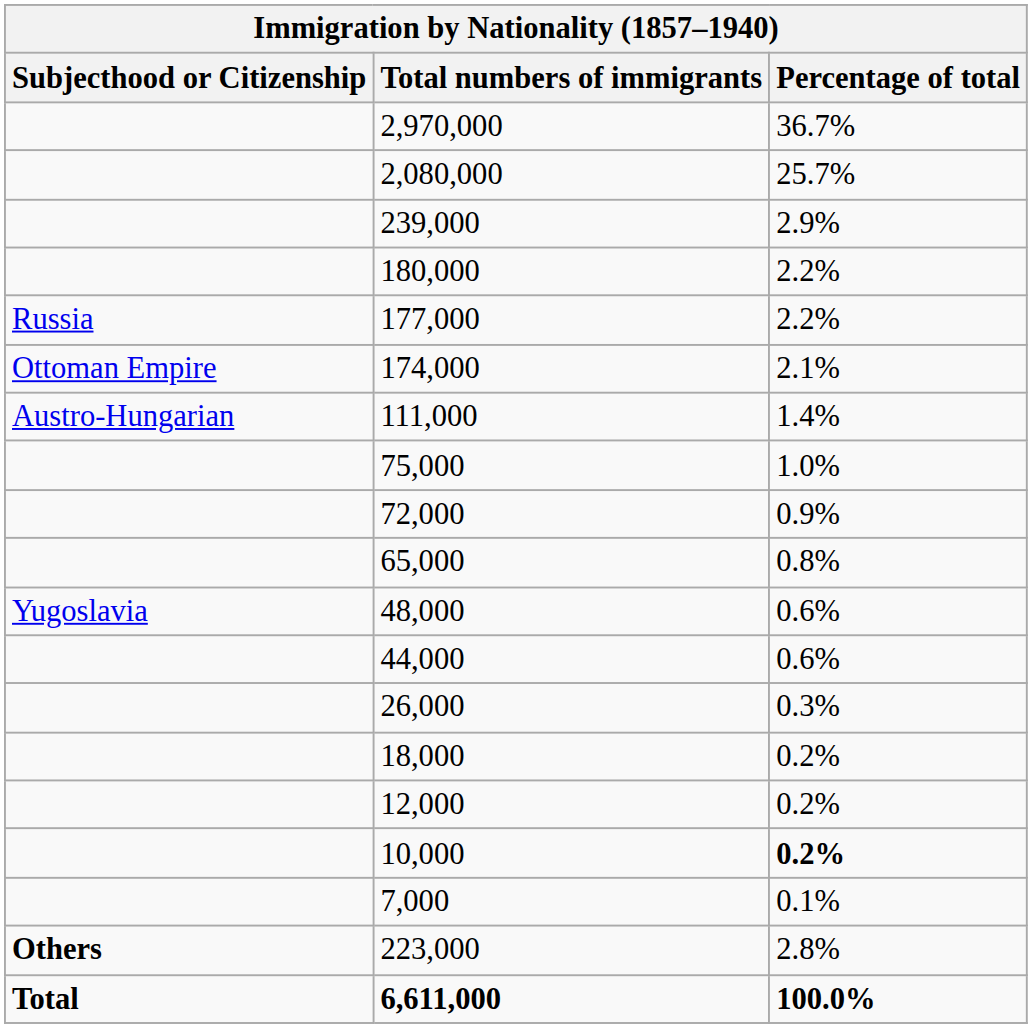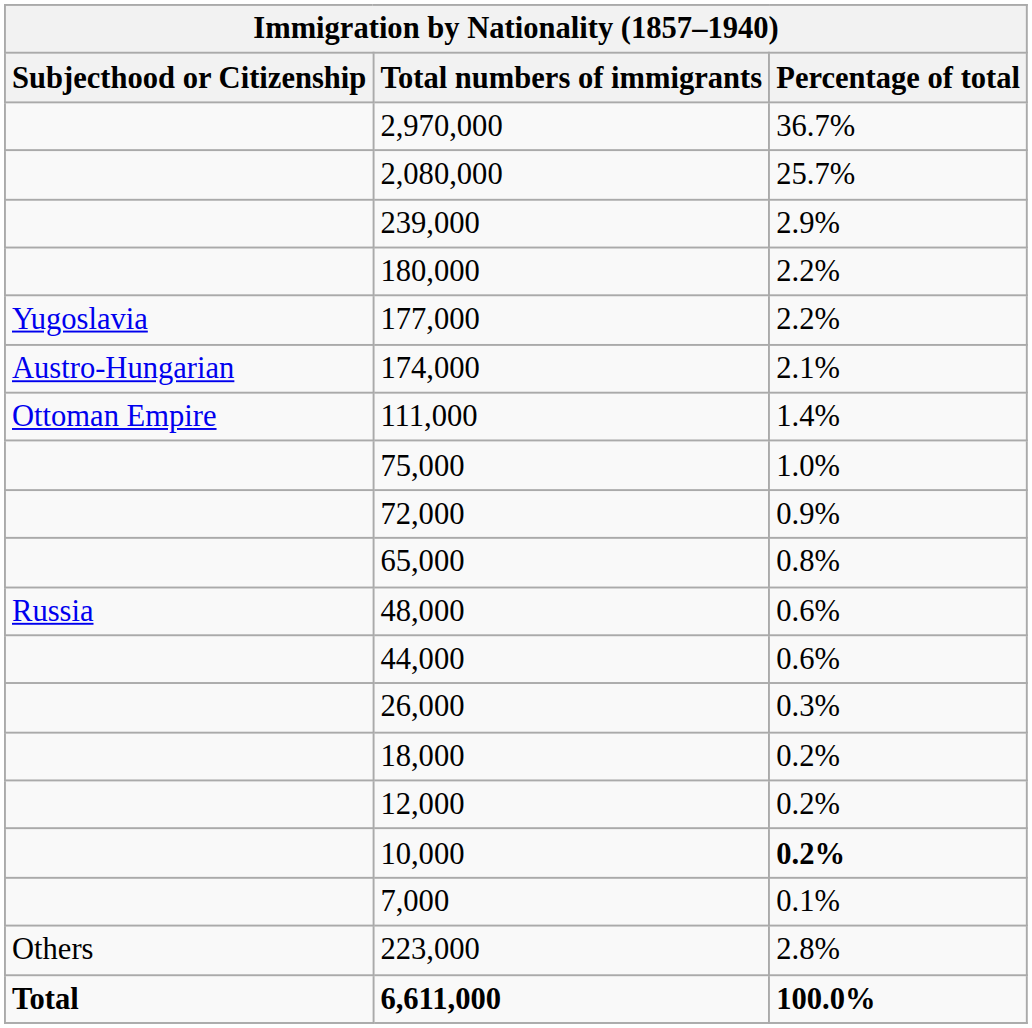 <table class="wikitable">
 <tr>
 <th colspan=3>Immigration by Nationality (1857–1940)</th>
 </tr>
 <tr>
 <th>Subjecthood or Citizenship</th>
 <th>Total numbers of immigrants</th>
 <th>Percentage of total</th>
 </tr>
 <tr>
 <td style="text-align:left;"></td>
 <td>2,970,000</td>
 <td>36.7%</td>
 </tr>
 <tr>
 <td style="text-align:left;"></td>
 <td>2,080,000</td>
 <td>25.7%</td>
 </tr>
 <tr>
 <td style="text-align:left;"></td>
 <td>239,000</td>
 <td>2.9%</td>
 </tr>
 <tr>
 <td style="text-align:left;"></td>
 <td>180,000</td>
 <td>2.2%</td>
 </tr>
 <tr>
-<td style="text-align:left;"> <a href='#'>Russia</a></td>
+<td style="text-align:left;"> <a href='#'>Yugoslavia</a></td>
 <td>177,000</td>
 <td>2.2%</td>
 </tr>
 <tr>
-<td style="text-align:left;"> <a href='#'>Ottoman Empire</a></td>
+<td style="text-align:left;"> <a href='#'>Austro-Hungarian</a></td>
 <td>174,000</td>
 <td>2.1%</td>
 </tr>
 <tr>
-<td style="text-align:left;"> <a href='#'>Austro-Hungarian</a></td>
+<td style="text-align:left;"> <a href='#'>Ottoman Empire</a></td>
 <td>111,000</td>
 <td>1.4%</td>
 </tr>
 <tr>
 <td style="text-align:left;"></td>
 <td>75,000</td>
 <td>1.0%</td>
 </tr>
 <tr>
 <td style="text-align:left;"></td>
 <td>72,000</td>
 <td>0.9%</td>
 </tr>
 <tr>
 <td></td>
 <td>65,000</td>
 <td>0.8%</td>
 </tr>
 <tr>
-<td style="text-align:left;"> <a href='#'>Yugoslavia</a></td>
+<td style="text-align:left;"> <a href='#'>Russia</a></td>
 <td>48,000</td>
 <td>0.6%</td>
 </tr>
 <tr>
 <td style="text-align:left;"></td>
 <td>44,000</td>
 <td>0.6%</td>
 </tr>
 <tr>
 <td style="text-align:left;"></td>
 <td>26,000</td>
 <td>0.3%</td>
 </tr>
 <tr>
 <td style="text-align:left;"></td>
 <td>18,000</td>
 <td>0.2%</td>
 </tr>
 <tr>
 <td style="text-align:left;"></td>
 <td>12,000</td>
 <td>0.2%</td>
 </tr>
 <tr>
 <td style="text-align:left;"></td>
 <td>10,000</td>
 <td><strong>0.2%</strong></td>
 </tr>
 <tr>
 <td style="text-align:left;"></td>
 <td>7,000</td>
 <td>0.1%</td>
 </tr>
 <tr>
-<td style="text-align:left;"><strong>Others</strong></td>
+<td style="text-align:left;">Others</td>
 <td>223,000</td>
 <td>2.8%</td>
 </tr>
 <tr>
 <td style="text-align:left;"><strong>Total</strong></td>
 <td><strong>6,611,000</strong></td>
 <td><strong>100.0%</strong></td>
 </tr>
 </table>
